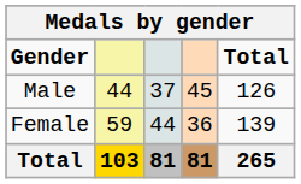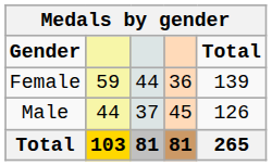 <table class="wikitable" style="font-size:85%; float:right">
 <tr style="background:#efefef;">
 <th colspan=5>Medals by gender</th>
 </tr>
 <tr align=center>
 <td><strong>Gender</strong></td>
 <td style="background:#f7f6a8;"></td>
 <td style="background:#dce5e5;"></td>
 <td style="background:#ffdab9;"></td>
 <td><strong>Total</strong></td>
 </tr>
 <tr align=center>
+<td>Female</td>
+<td style="background:#F7F6A8;">59</td>
+<td style="background:#DCE5E5;">44</td>
+<td style="background:#FFDAB9;">36</td>
+<td>139</td>
+</tr>
+<tr align=center>
 <td>Male</td>
 <td style="background:#F7F6A8;">44</td>
 <td style="background:#DCE5E5;">37</td>
 <td style="background:#FFDAB9;">45</td>
 <td>126</td>
-</tr>
-<tr align=center>
-<td>Female</td>
-<td style="background:#F7F6A8;">59</td>
-<td style="background:#DCE5E5;">44</td>
-<td style="background:#FFDAB9;">36</td>
-<td>139</td>
 </tr>
 <tr align=center>
 <th>Total</th>
 <th style="background:gold;">103</th>
 <th style="background:silver;">81</th>
 <th style="background:#c96;">81</th>
 <th>265</th>
 </tr>
 </table>
